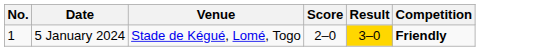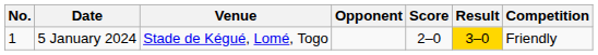 <table class="wikitable sortable">
 <tr>
 <th>No.</th>
 <th>Date</th>
 <th>Venue</th>
+<th>Opponent</th>
 <th>Score</th>
 <th>Result</th>
 <th>Competition</th>
 </tr>
 <tr>
 <td>1</td>
 <td>5 January 2024</td>
 <td><a href='#'>Stade de Kégué</a>, <a href='#'>Lomé</a>, Togo</td>
+<td></td>
 <td align="center">2–0</td>
 <td align="center" style="background: gold;">3–0</td>
-<td><strong>Friendly</strong></td>
+<td>Friendly</td>
 </tr>
 </table>
